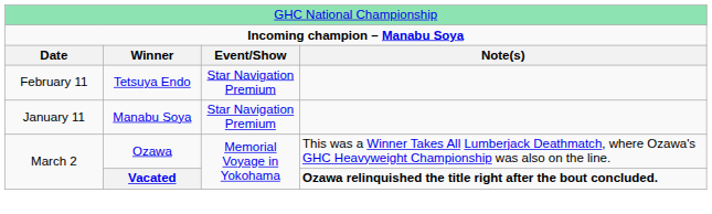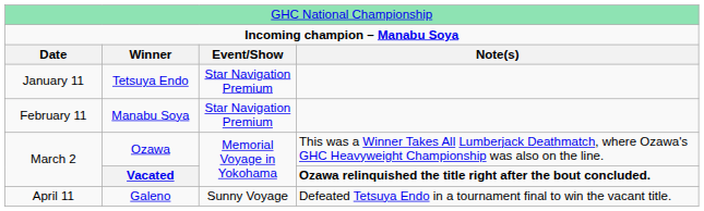 <table class="wikitable" style="text-align:center; width:100%;">
 <tr style="background:#8ee3b3;">
 <td colspan="4" style="text-align: center;"><a href='#'>GHC National Championship</a></td>
 </tr>
 <tr>
 <td colspan="4" style="text-align: center;"><strong>Incoming champion – <a href='#'>Manabu Soya</a></strong></td>
 </tr>
 <tr>
 <th width=14%>Date</th>
 <th width=14%>Winner</th>
 <th width=14%>Event/Show</th>
 <th width=58%>Note(s)</th>
 </tr>
 <tr>
-<td>February 11</td>
+<td>January 11</td>
 <td><a href='#'>Tetsuya Endo</a></td>
 <td><a href='#'>Star Navigation Premium</a><br></td>
 <td></td>
 </tr>
 <tr>
-<td>January 11</td>
+<td>February 11</td>
 <td><a href='#'>Manabu Soya</a></td>
 <td><a href='#'>Star Navigation Premium</a><br></td>
 <td></td>
 </tr>
 <tr>
 <td rowspan=2>March 2</td>
 <td><a href='#'>Ozawa</a></td>
 <td rowspan=2><a href='#'>Memorial Voyage in Yokohama</a></td>
 <td align=left>This was a <a href='#'>Winner Takes All</a> <a href='#'>Lumberjack Deathmatch</a>, where Ozawa's <a href='#'>GHC Heavyweight Championship</a> was also on the line.</td>
 </tr>
 <tr>
 <th><a href='#'>Vacated</a></th>
 <td align=left><strong>Ozawa relinquished the title right after the bout concluded.</strong></td>
 </tr>
+<tr>
+<td>April 11</td>
+<td><a href='#'>Galeno</a></td>
+<td>Sunny Voyage</td>
+<td align=left>Defeated <a href='#'>Tetsuya Endo</a> in a tournament final to win the vacant title.</td>
+</tr>
 </table>
